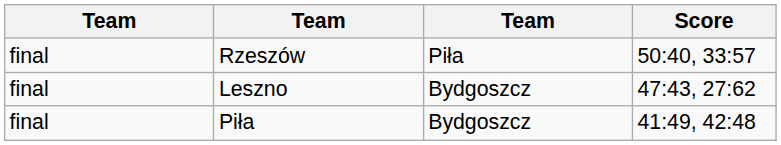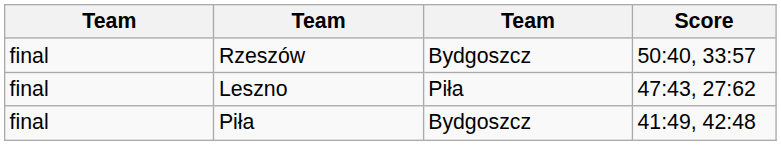 <table class="wikitable" style="font-size: 100%">
 <tr>
 <th width=150>Team</th>
 <th width=150>Team</th>
 <th width=150>Team</th>
 <th width=100>Score</th>
 </tr>
 <tr>
 <td>final</td>
 <td>Rzeszów</td>
-<td>Piła</td>
+<td>Bydgoszcz</td>
 <td>50:40, 33:57</td>
 </tr>
 <tr>
 <td>final</td>
 <td>Leszno</td>
-<td>Bydgoszcz</td>
+<td>Piła</td>
 <td>47:43, 27:62</td>
 </tr>
 <tr>
 <td>final</td>
 <td>Piła</td>
 <td>Bydgoszcz</td>
 <td>41:49, 42:48</td>
 </tr>
 </table>
